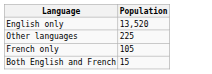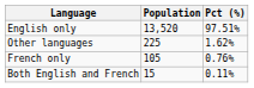 <table class="wikitable">
 <tr>
 <th>Language</th>
 <th>Population</th>
+<th>Pct (%)</th>
 </tr>
 <tr>
 <td>English only</td>
 <td>13,520</td>
+<td>97.51%</td>
 </tr>
 <tr>
 <td>Other languages</td>
 <td>225</td>
+<td>1.62%</td>
 </tr>
 <tr>
 <td>French only</td>
 <td>105</td>
+<td>0.76%</td>
 </tr>
 <tr>
 <td>Both English and French</td>
 <td>15</td>
+<td>0.11%</td>
 </tr>
 </table>
